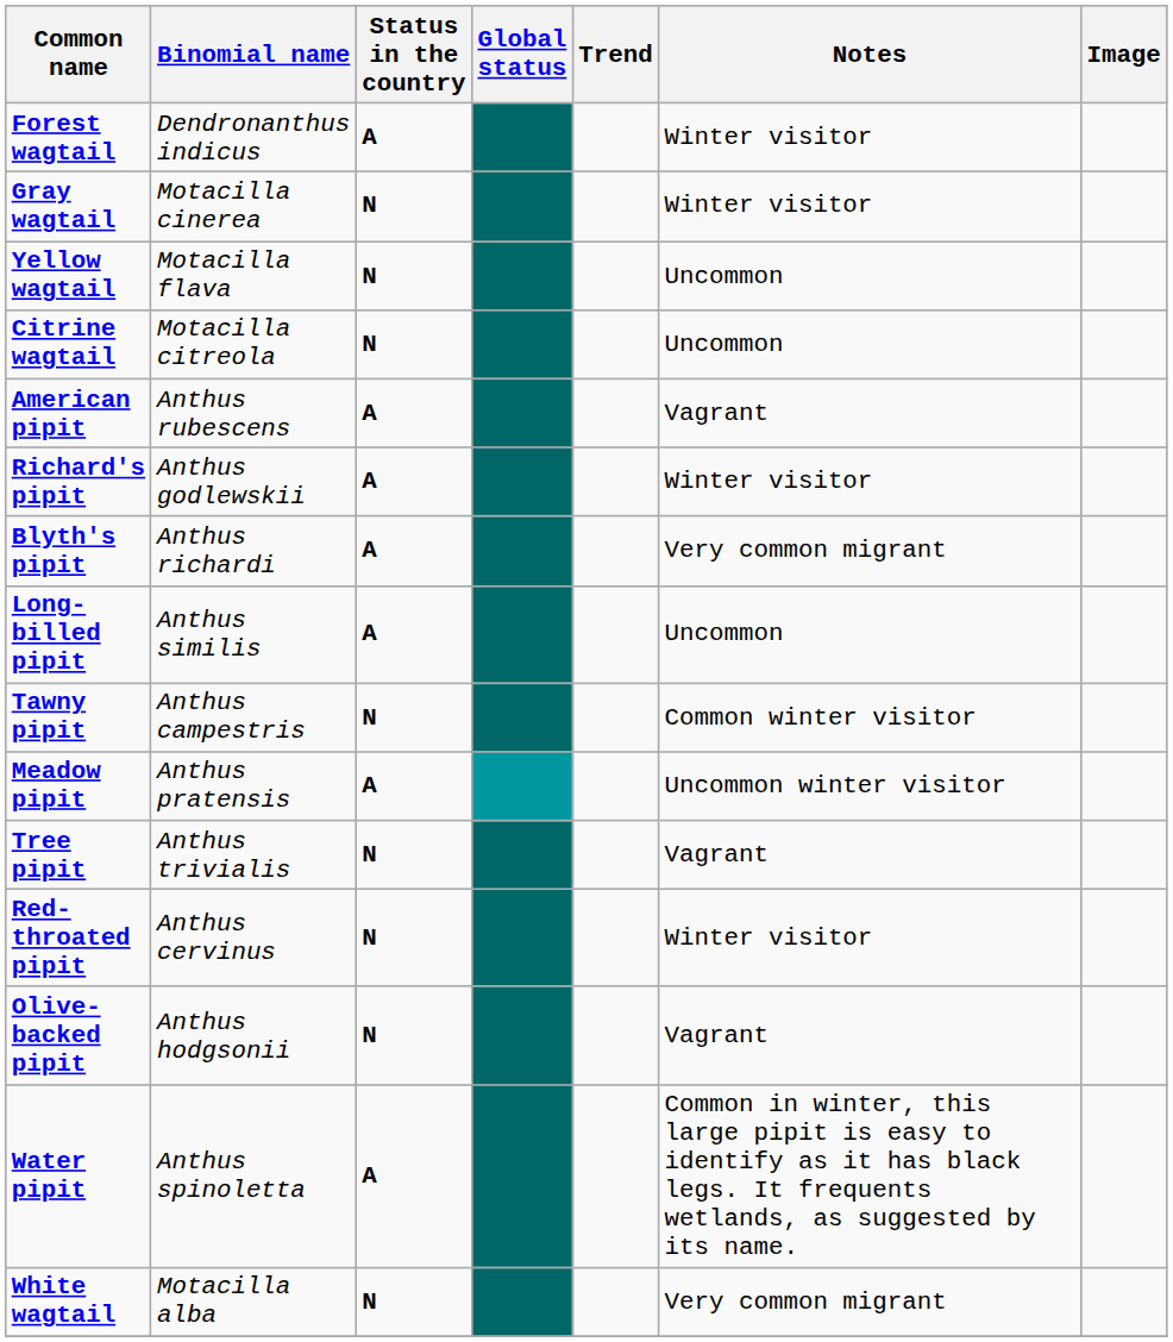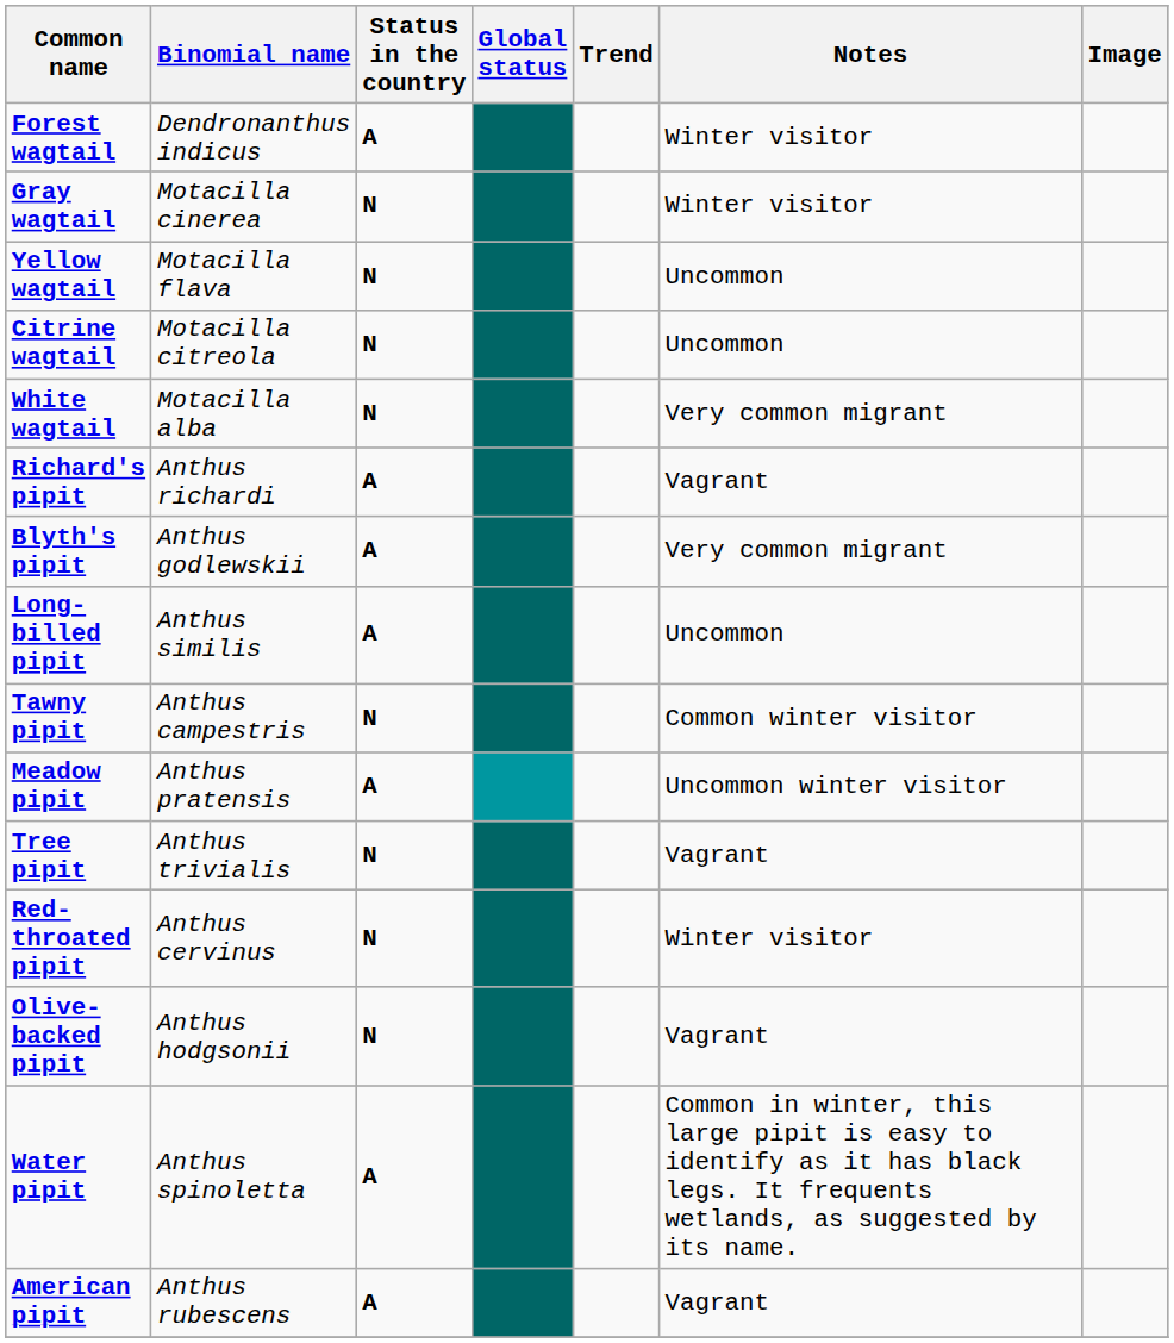 <table class="wikitable sortable">
 <tr>
 <th width="10%">Common name</th>
 <th width="15%"><a href='#'>Binomial name</a></th>
 <th data-sort-type="number" width="1%">Status in the country</th>
 <th width="5%"><a href='#'>Global status</a></th>
 <th width="1%">Trend</th>
 <th class="unsortable">Notes</th>
 <th class="unsortable">Image</th>
 </tr>
 <tr>
 <td><strong><a href='#'>Forest wagtail</a></strong></td>
 <td><em>Dendronanthus indicus</em></td>
 <td><strong>A</strong></td>
 <td align=center style="background: #006666"></td>
 <td align=center></td>
 <td>Winter visitor</td>
 <td></td>
 </tr>
 <tr>
 <td><strong><a href='#'>Gray wagtail</a></strong></td>
 <td><em>Motacilla cinerea</em></td>
 <td><strong>N</strong></td>
 <td align=center style="background: #006666"></td>
 <td align=center></td>
 <td>Winter visitor</td>
 <td></td>
 </tr>
 <tr>
 <td><strong><a href='#'>Yellow wagtail</a></strong></td>
 <td><em>Motacilla flava</em></td>
 <td><strong>N</strong></td>
 <td align=center style="background: #006666"></td>
 <td align=center></td>
 <td>Uncommon</td>
 <td></td>
 </tr>
 <tr>
 <td><strong><a href='#'>Citrine wagtail</a></strong></td>
 <td><em>Motacilla citreola</em></td>
 <td><strong>N</strong></td>
 <td align=center style="background: #006666"></td>
 <td align=center></td>
 <td>Uncommon</td>
 <td></td>
 </tr>
 <tr>
-<td><strong><a href='#'>American pipit</a></strong></td>
-<td><em>Anthus rubescens</em></td>
+<td><strong><a href='#'>White wagtail</a></strong></td>
+<td><em>Motacilla alba</em></td>
+<td><strong>N</strong></td>
+<td align=center style="background: #006666"></td>
+<td align=center></td>
+<td>Very common migrant</td>
+<td></td>
+</tr>
+<tr>
+<td><strong><a href='#'>Richard's pipit</a></strong></td>
+<td><em>Anthus richardi</em></td>
 <td><strong>A</strong></td>
-<td =center style="background: #006666"></td>
+<td align=center style="background: #006666"></td>
 <td align=center></td>
 <td>Vagrant</td>
 <td></td>
 </tr>
 <tr>
-<td><strong><a href='#'>Richard's pipit</a></strong></td>
+<td><strong><a href='#'>Blyth's pipit</a></strong></td>
 <td><em>Anthus godlewskii</em></td>
-<td><strong>A</strong></td>
-<td align=center style="background: #006666"></td>
-<td align=center></td>
-<td>Winter visitor</td>
-<td></td>
-</tr>
-<tr>
-<td><strong><a href='#'>Blyth's pipit</a></strong></td>
-<td><em>Anthus richardi</em></td>
 <td><strong>A</strong></td>
 <td align=center style="background: #006666"></td>
 <td align=center></td>
 <td>Very common migrant</td>
 <td></td>
 </tr>
 <tr>
 <td><strong><a href='#'>Long-billed pipit</a></strong></td>
 <td><em>Anthus similis</em></td>
 <td><strong>A</strong></td>
 <td align=center style="background: #006666"></td>
 <td align=center></td>
 <td>Uncommon</td>
 <td></td>
 </tr>
 <tr>
 <td><strong><a href='#'>Tawny pipit</a></strong></td>
 <td><em>Anthus campestris</em></td>
 <td><strong>N</strong></td>
 <td align=center style="background: #006666"></td>
 <td align=center></td>
 <td>Common winter visitor</td>
 <td></td>
 </tr>
 <tr>
 <td><strong><a href='#'>Meadow pipit</a></strong></td>
 <td><em>Anthus pratensis</em></td>
 <td><strong>A</strong></td>
 <td align=center style="background: #0097a0"></td>
 <td align=center></td>
 <td>Uncommon winter visitor</td>
 <td></td>
 </tr>
 <tr>
 <td><strong><a href='#'>Tree pipit</a></strong></td>
 <td><em>Anthus trivialis</em></td>
 <td><strong>N</strong></td>
 <td align=center style="background: #006666"></td>
 <td align=center></td>
 <td>Vagrant</td>
 <td></td>
 </tr>
 <tr>
 <td><strong><a href='#'>Red-throated pipit</a></strong></td>
 <td><em>Anthus cervinus</em></td>
 <td><strong>N</strong></td>
 <td align=center style="background: #006666"></td>
 <td align=center></td>
 <td>Winter visitor</td>
 <td></td>
 </tr>
 <tr>
 <td><strong><a href='#'>Olive-backed pipit</a></strong></td>
 <td><em>Anthus hodgsonii</em></td>
 <td><strong>N</strong></td>
 <td align=center style="background: #006666"></td>
 <td align=center></td>
 <td>Vagrant</td>
 <td></td>
 </tr>
 <tr>
 <td><strong><a href='#'>Water pipit</a></strong></td>
 <td><em>Anthus spinoletta</em></td>
 <td><strong>A</strong></td>
 <td align=center style="background: #006666"></td>
 <td align=center></td>
 <td>Common in winter, this large pipit is easy to identify as it has black legs. It frequents wetlands, as suggested by its name.</td>
 <td></td>
 </tr>
 <tr>
-<td><strong><a href='#'>White wagtail</a></strong></td>
-<td><em>Motacilla alba</em></td>
-<td><strong>N</strong></td>
-<td align=center style="background: #006666"></td>
+<td><strong><a href='#'>American pipit</a></strong></td>
+<td><em>Anthus rubescens</em></td>
+<td><strong>A</strong></td>
+<td =center style="background: #006666"></td>
 <td align=center></td>
-<td>Very common migrant</td>
+<td>Vagrant</td>
 <td></td>
 </tr>
 <tr>
 </tr>
 </table>
